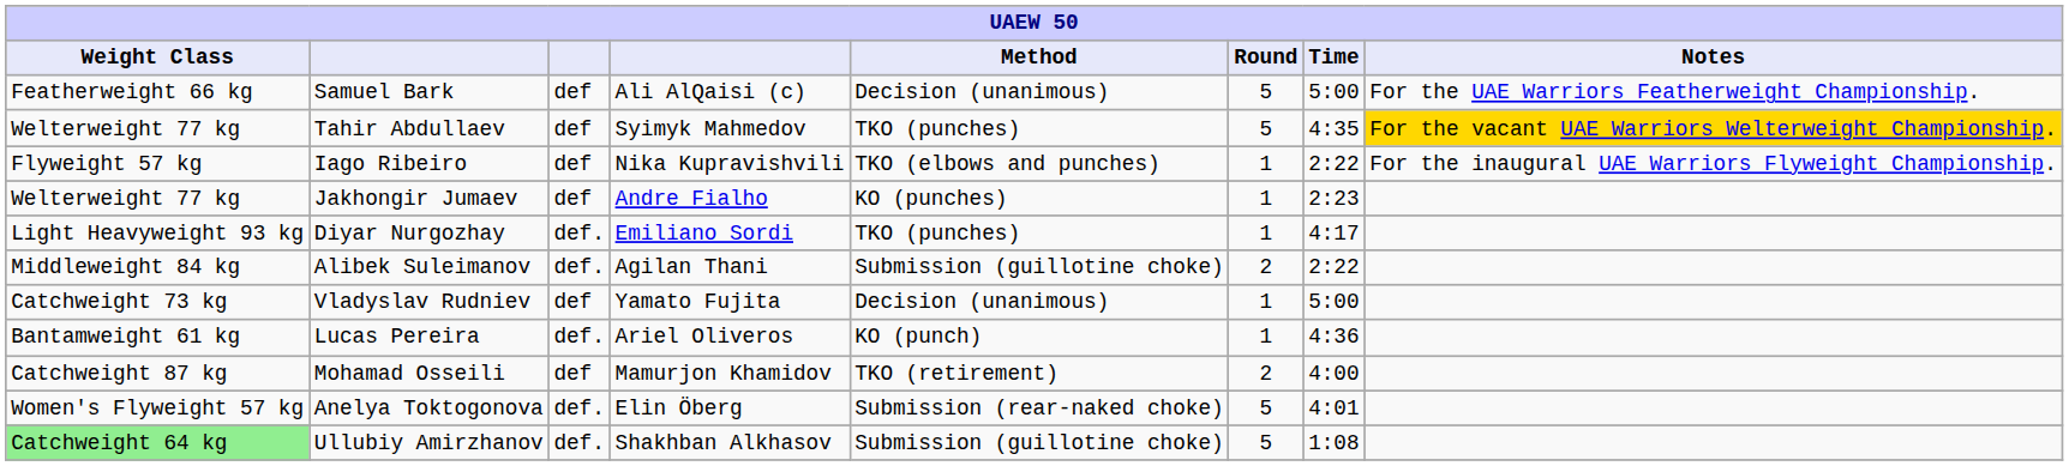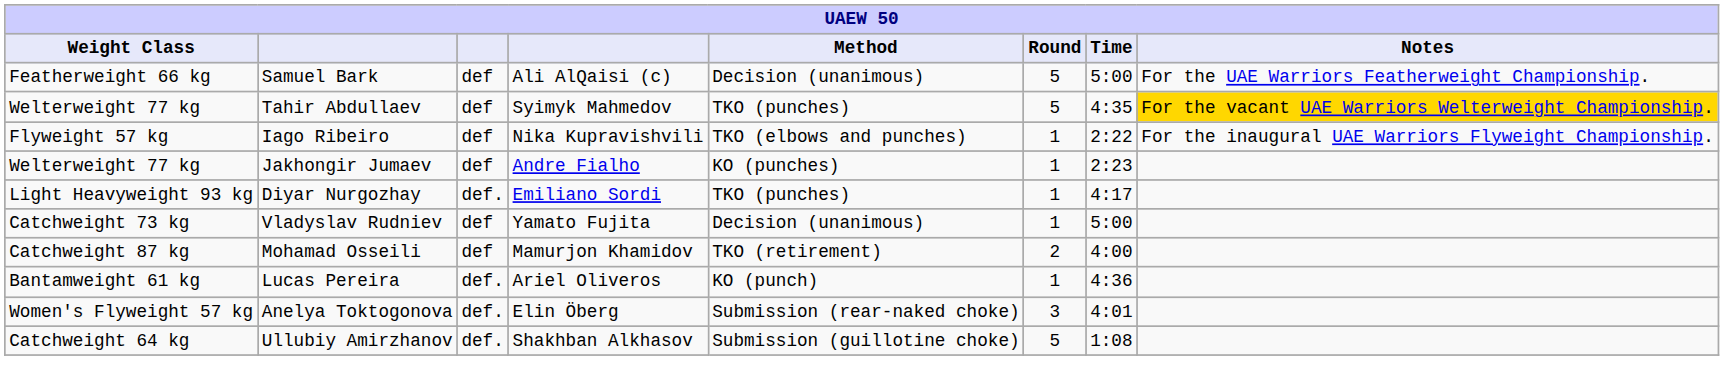 <table class="wikitable" style="font-size: 80%;">
 <tr>
 <th colspan="8" style="background-color: #ccf; color: #000080; text-align: center;"><strong>UAEW 50</strong></th>
 </tr>
 <tr>
 <th colspan="1" style="background-color: #E6E8FA; color: #000000; text-align: center;">Weight Class</th>
 <th colspan="1" style="background-color: #E6E8FA; color: #000000; text-align: center;"></th>
 <th colspan="1" style="background-color: #E6E8FA; color: #000000; text-align: center;"></th>
 <th colspan="1" style="background-color: #E6E8FA; color: #000000; text-align: center;"></th>
 <th colspan="1" style="background-color: #E6E8FA; color: #000000; text-align: center;">Method</th>
 <th colspan="1" style="background-color: #E6E8FA; color: #000000; text-align: center;">Round</th>
 <th colspan="1" style="background-color: #E6E8FA; color: #000000; text-align: center;">Time</th>
 <th colspan="1" style="background-color: #E6E8FA; color: #000000; text-align: center;">Notes</th>
 </tr>
 <tr>
 <td>Featherweight 66 kg</td>
 <td> Samuel Bark</td>
 <td>def</td>
 <td> Ali AlQaisi (c)</td>
 <td>Decision (unanimous)</td>
 <td align=center>5</td>
 <td align=center>5:00</td>
 <td>For the <a href='#'>UAE Warriors Featherweight Championship</a>.</td>
 </tr>
 <tr>
 <td>Welterweight 77 kg</td>
 <td> Tahir Abdullaev</td>
 <td>def</td>
 <td> Syimyk Mahmedov</td>
 <td>TKO (punches)</td>
 <td align=center>5</td>
 <td align=center>4:35</td>
 <td style="background: gold;">For the vacant <a href='#'>UAE Warriors Welterweight Championship</a>.</td>
 </tr>
 <tr>
 <td>Flyweight 57 kg</td>
 <td> Iago Ribeiro</td>
 <td>def</td>
 <td> Nika Kupravishvili</td>
 <td>TKO (elbows and punches)</td>
 <td align=center>1</td>
 <td align=center>2:22</td>
 <td>For the inaugural <a href='#'>UAE Warriors Flyweight Championship</a>.</td>
 </tr>
 <tr>
 <td>Welterweight 77 kg</td>
 <td> Jakhongir Jumaev</td>
 <td>def</td>
 <td> <a href='#'>Andre Fialho</a></td>
 <td>KO (punches)</td>
 <td align=center>1</td>
 <td align=center>2:23</td>
 <td></td>
 </tr>
 <tr>
 <td>Light Heavyweight 93 kg</td>
 <td> Diyar Nurgozhay</td>
 <td>def.</td>
 <td> <a href='#'>Emiliano Sordi</a></td>
 <td>TKO (punches)</td>
 <td align=center>1</td>
 <td align=center>4:17</td>
 <td></td>
 </tr>
 <tr>
-<td>Middleweight 84 kg</td>
-<td> Alibek Suleimanov</td>
-<td>def.</td>
-<td> Agilan Thani</td>
-<td>Submission (guillotine choke)</td>
-<td align=center>2</td>
-<td align=center>2:22</td>
-<td></td>
-</tr>
-<tr>
 <td>Catchweight 73 kg</td>
 <td> Vladyslav Rudniev</td>
 <td>def</td>
 <td> Yamato Fujita</td>
 <td>Decision (unanimous)</td>
 <td align=center>1</td>
 <td align=center>5:00</td>
+<td></td>
+</tr>
+<tr>
+<td>Catchweight 87 kg</td>
+<td> Mohamad Osseili</td>
+<td>def</td>
+<td> Mamurjon Khamidov</td>
+<td>TKO (retirement)</td>
+<td align=center>2</td>
+<td align=center>4:00</td>
 <td></td>
 </tr>
 <tr>
 <td>Bantamweight 61 kg</td>
 <td> Lucas Pereira</td>
 <td>def.</td>
 <td> Ariel Oliveros</td>
 <td>KO (punch)</td>
 <td align=center>1</td>
 <td align=center>4:36</td>
 <td></td>
 </tr>
 <tr>
-<td>Catchweight 87 kg</td>
-<td> Mohamad Osseili</td>
-<td>def</td>
-<td> Mamurjon Khamidov</td>
-<td>TKO (retirement)</td>
-<td align=center>2</td>
-<td align=center>4:00</td>
-<td></td>
-</tr>
-<tr>
 <td>Women's Flyweight 57 kg</td>
 <td> Anelya Toktogonova</td>
 <td>def.</td>
 <td> Elin Öberg</td>
 <td>Submission (rear-naked choke)</td>
-<td align=center>5</td>
+<td align=center>3</td>
 <td align=center>4:01</td>
 <td></td>
 </tr>
 <tr>
-<td style="background: lightgreen;">Catchweight 64 kg</td>
+<td>Catchweight 64 kg</td>
 <td> Ullubiy Amirzhanov</td>
 <td>def.</td>
 <td> Shakhban Alkhasov</td>
 <td>Submission (guillotine choke)</td>
 <td align=center>5</td>
 <td align=center>1:08</td>
 <td></td>
 </tr>
 </table>
